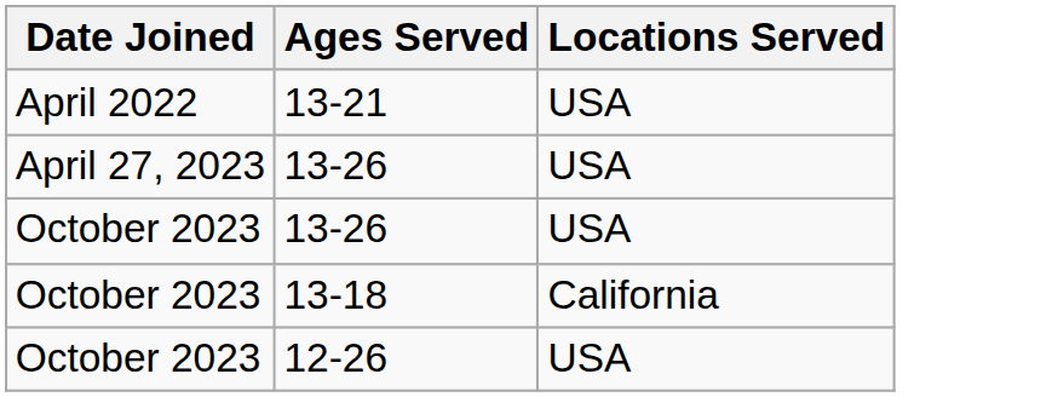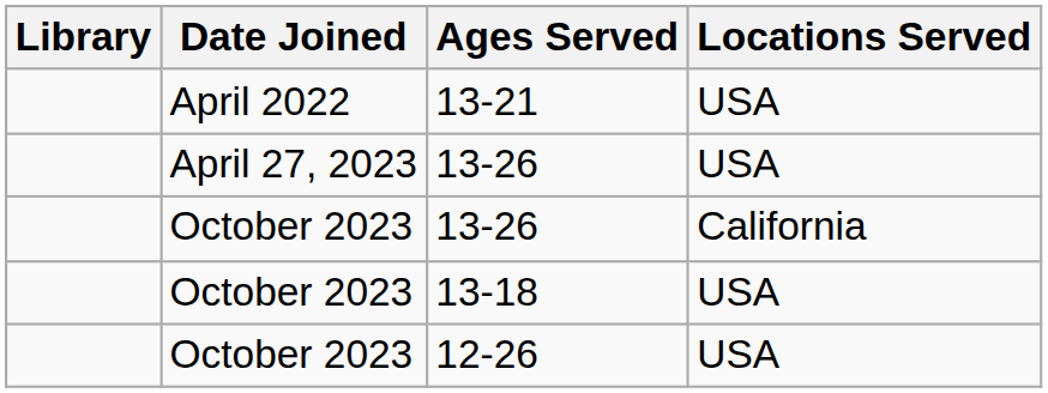 <table class="wikitable sortable">
 <tr>
+<th>Library</th>
 <th>Date Joined</th>
 <th>Ages Served</th>
 <th>Locations Served</th>
 </tr>
 <tr>
+<td></td>
 <td>April 2022</td>
 <td>13-21</td>
 <td>USA</td>
 </tr>
 <tr>
+<td></td>
 <td>April 27, 2023</td>
 <td>13-26</td>
 <td>USA</td>
 </tr>
 <tr>
+<td></td>
 <td>October 2023</td>
 <td>13-26</td>
+<td>California</td>
+</tr>
+<tr>
+<td></td>
+<td>October 2023</td>
+<td>13-18</td>
 <td>USA</td>
 </tr>
 <tr>
-<td>October 2023</td>
-<td>13-18</td>
-<td>California</td>
-</tr>
-<tr>
+<td></td>
 <td>October 2023</td>
 <td>12-26</td>
 <td>USA</td>
 </tr>
 </table>
